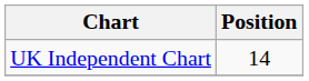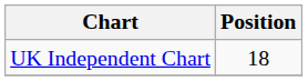 <table class="wikitable">
 <tr>
 <th>Chart</th>
 <th>Position</th>
 </tr>
 <tr>
 <td><a href='#'>UK Independent Chart</a></td>
-<td align=center>14</td>
+<td align=center>18</td>
 </tr>
 <tr>
 </tr>
 </table>
